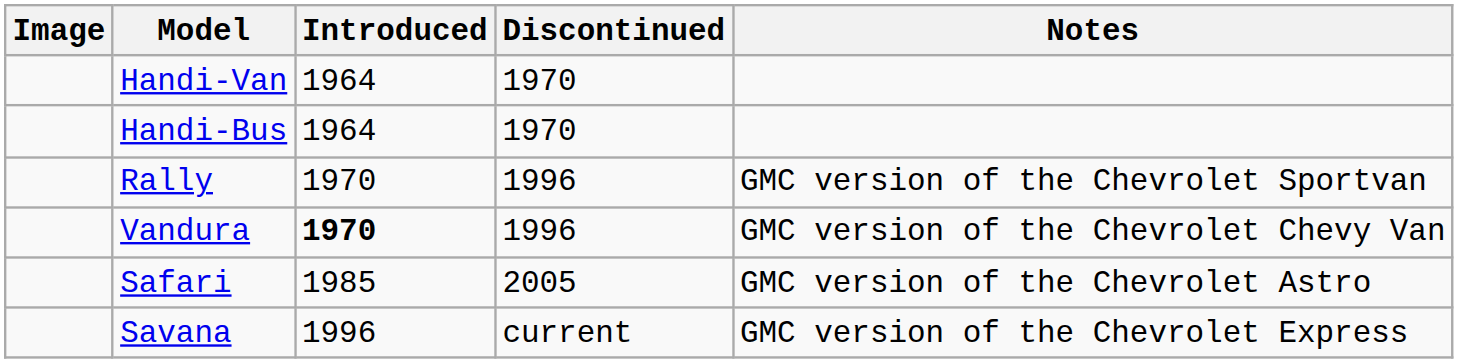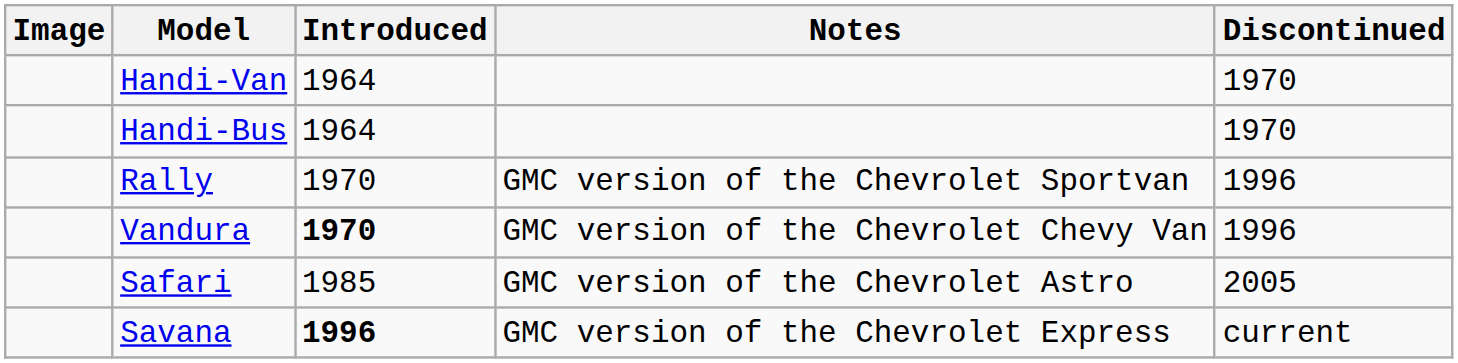 <table class="wikitable sortable">
 <tr>
 <th>Image</th>
 <th>Model</th>
 <th>Introduced</th>
+<th class="unsortable">Notes</th>
 <th>Discontinued</th>
-<th class="unsortable">Notes</th>
 </tr>
 <tr>
 <td></td>
 <td><a href='#'>Handi-Van</a></td>
 <td>1964</td>
+<td></td>
 <td>1970</td>
-<td></td>
 </tr>
 <tr>
 <td></td>
 <td><a href='#'>Handi-Bus</a></td>
 <td>1964</td>
+<td></td>
 <td>1970</td>
-<td></td>
 </tr>
 <tr>
 <td></td>
 <td><a href='#'>Rally</a></td>
 <td>1970</td>
+<td>GMC version of the Chevrolet Sportvan</td>
 <td>1996</td>
-<td>GMC version of the Chevrolet Sportvan</td>
 </tr>
 <tr>
 <td></td>
 <td><a href='#'>Vandura</a></td>
 <td><strong>1970</strong></td>
+<td>GMC version of the Chevrolet Chevy Van</td>
 <td>1996</td>
-<td>GMC version of the Chevrolet Chevy Van</td>
 </tr>
 <tr>
 <td></td>
 <td><a href='#'>Safari</a></td>
 <td>1985</td>
+<td>GMC version of the Chevrolet Astro</td>
 <td>2005</td>
-<td>GMC version of the Chevrolet Astro</td>
 </tr>
 <tr>
 <td></td>
 <td><a href='#'>Savana</a></td>
-<td>1996</td>
+<td><strong>1996</strong></td>
+<td>GMC version of the Chevrolet Express</td>
 <td>current</td>
-<td>GMC version of the Chevrolet Express</td>
 </tr>
 </table>
